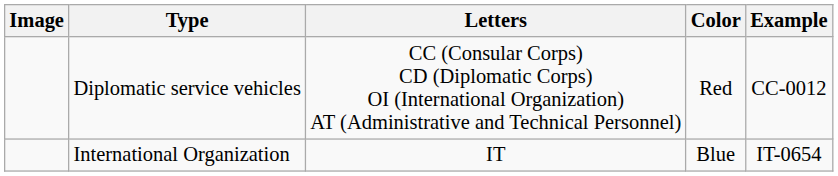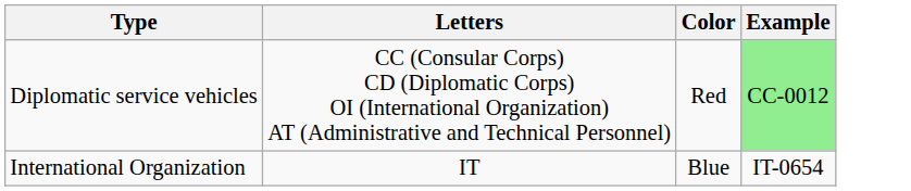 <table class="wikitable">
 <tr>
-<th>Image</th>
 <th>Type</th>
 <th>Letters</th>
 <th>Color</th>
 <th>Example</th>
 </tr>
 <tr align="center">
-<td></td>
 <td align="left">Diplomatic service vehicles</td>
 <td>CC (Consular Corps)<br>CD (Diplomatic Corps)<br>OI (International Organization)<br>AT (Administrative and Technical Personnel)</td>
 <td>Red</td>
-<td>CC-0012</td>
+<td style="background: lightgreen;">CC-0012</td>
 </tr>
 <tr align="center">
-<td></td>
 <td align="left">International Organization</td>
 <td>IT</td>
 <td>Blue</td>
 <td>IT-0654</td>
 </tr>
 </table>
